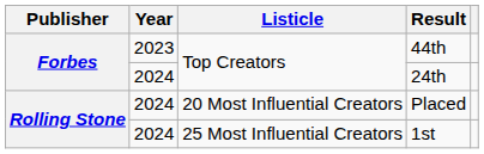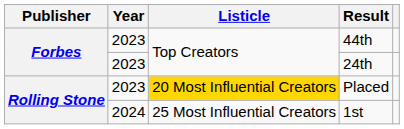 <table class="wikitable plainrowheaders sortable">
 <tr>
 <th scope="col">Publisher</th>
 <th scope="col">Year</th>
 <th scope="col"><a href='#'>Listicle</a></th>
 <th scope="col">Result</th>
 <th scope="col" class="unsortable"></th>
 </tr>
 <tr>
 <th rowspan="2" scope="row"><em><a href='#'>Forbes</a></em></th>
 <td>2023</td>
 <td rowspan="2">Top Creators</td>
 <td>44th</td>
 <td align="center"></td>
 </tr>
 <tr>
-<td>2024</td>
+<td>2023</td>
 <td>24th</td>
 <td align="center"></td>
 </tr>
 <tr>
 <th rowspan="2" scope="row"><em><a href='#'>Rolling Stone</a></em></th>
-<td>2024</td>
-<td>20 Most Influential Creators</td>
+<td>2023</td>
+<td style="background: gold;">20 Most Influential Creators</td>
 <td>Placed</td>
 <td align="center"></td>
 </tr>
 <tr>
 <td>2024</td>
 <td>25 Most Influential Creators</td>
 <td>1st</td>
 <td align="center"></td>
 </tr>
 </table>
